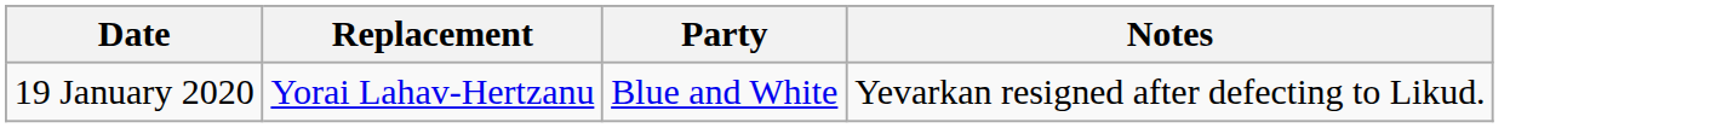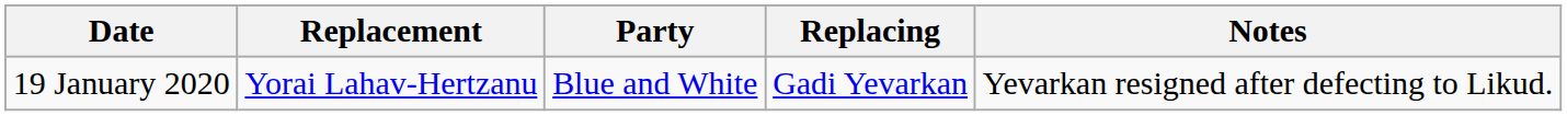 <table class=wikitable>
 <tr>
 <th>Date</th>
 <th>Replacement</th>
 <th>Party</th>
+<th>Replacing</th>
 <th>Notes</th>
 </tr>
 <tr>
 <td align=left>19 January 2020</td>
 <td><a href='#'>Yorai Lahav-Hertzanu</a></td>
 <td><a href='#'>Blue and White</a></td>
+<td><a href='#'>Gadi Yevarkan</a></td>
 <td>Yevarkan resigned after defecting to Likud.</td>
 </tr>
 </table>
